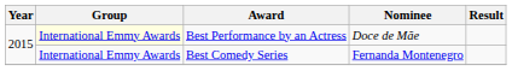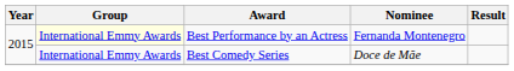 <table class="wikitable">
 <tr>
 <th>Year</th>
 <th>Group</th>
 <th>Award</th>
 <th>Nominee</th>
 <th>Result</th>
 </tr>
 <tr>
 <td rowspan="2">2015</td>
 <td style="background: lightyellow;"><a href='#'>International Emmy Awards</a></td>
 <td><a href='#'>Best Performance by an Actress</a></td>
-<td><em>Doce de Mãe</em></td>
+<td><a href='#'>Fernanda Montenegro</a></td>
 <td></td>
 </tr>
 <tr>
 <td><a href='#'>International Emmy Awards</a></td>
 <td><a href='#'>Best Comedy Series</a></td>
-<td><a href='#'>Fernanda Montenegro</a></td>
+<td><em>Doce de Mãe</em></td>
 <td></td>
 </tr>
 <tr>
 </tr>
 </table>
